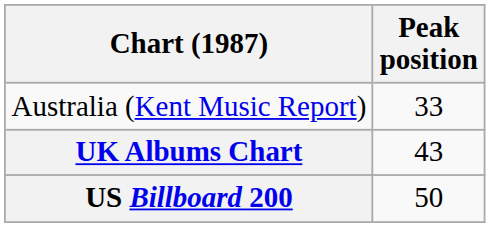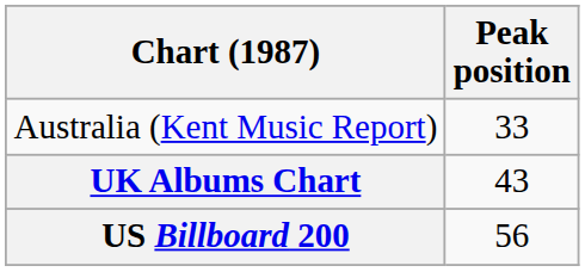 <table class="wikitable sortable plainrowheaders">
 <tr>
 <th scope="col">Chart (1987)</th>
 <th scope="col">Peak<br>position</th>
 </tr>
 <tr>
 <td>Australia (<a href='#'>Kent Music Report</a>)</td>
 <td style="text-align:center;">33</td>
 </tr>
 <tr>
 <th scope="row"><a href='#'>UK Albums Chart</a></th>
 <td style="text-align:center;">43</td>
 </tr>
 <tr>
 <th scope="row">US <a href='#'><em>Billboard</em> 200</a></th>
-<td style="text-align:center;">50</td>
+<td style="text-align:center;">56</td>
 </tr>
 </table>
